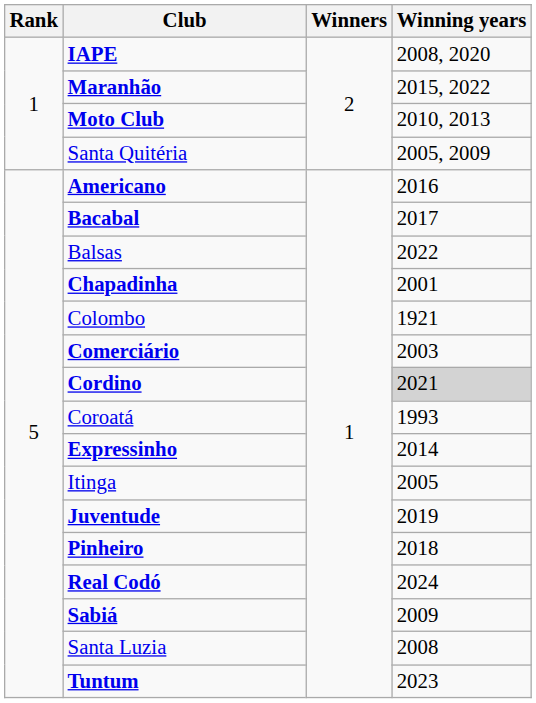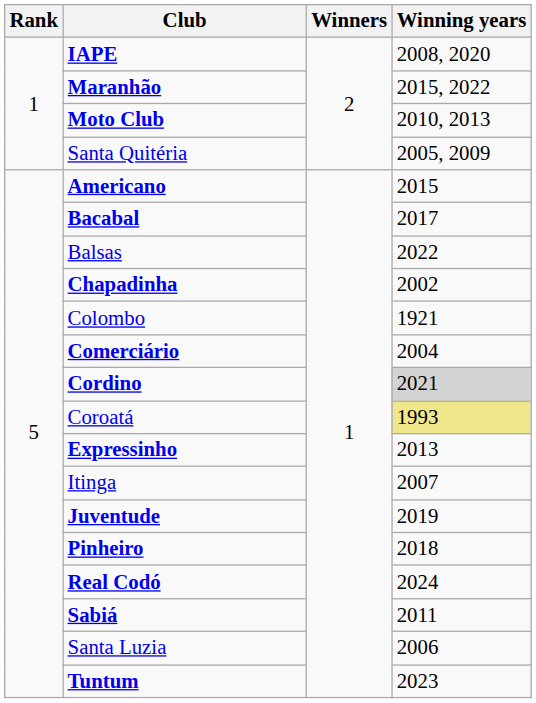 <table class="wikitable sortable">
 <tr>
 <th>Rank</th>
 <th style="width:180px">Club</th>
 <th>Winners</th>
 <th>Winning years</th>
 </tr>
 <tr>
 <td rowspan=4 align=center>1</td>
 <td><strong><a href='#'>IAPE</a></strong></td>
 <td rowspan=4 align=center>2</td>
 <td>2008, 2020</td>
 </tr>
 <tr>
 <td><strong><a href='#'>Maranhão</a></strong></td>
 <td>2015, 2022</td>
 </tr>
 <tr>
 <td><strong><a href='#'>Moto Club</a></strong></td>
 <td>2010, 2013</td>
 </tr>
 <tr>
 <td><a href='#'>Santa Quitéria</a></td>
 <td>2005, 2009</td>
 </tr>
 <tr>
 <td rowspan=16 align=center>5</td>
 <td><strong><a href='#'>Americano</a></strong></td>
 <td rowspan=16 align=center>1</td>
-<td>2016</td>
+<td>2015</td>
 </tr>
 <tr>
 <td><strong><a href='#'>Bacabal</a></strong></td>
 <td>2017</td>
 </tr>
 <tr>
 <td><a href='#'>Balsas</a></td>
 <td>2022</td>
 </tr>
 <tr>
 <td><strong><a href='#'>Chapadinha</a></strong></td>
-<td>2001</td>
+<td>2002</td>
 </tr>
 <tr>
 <td><a href='#'>Colombo</a></td>
 <td>1921</td>
 </tr>
 <tr>
 <td><strong><a href='#'>Comerciário</a></strong></td>
-<td>2003</td>
+<td>2004</td>
 </tr>
 <tr>
 <td><strong><a href='#'>Cordino</a></strong></td>
 <td style="background: lightgrey;">2021</td>
 </tr>
 <tr>
 <td><a href='#'>Coroatá</a></td>
-<td>1993</td>
+<td style="background: khaki;">1993</td>
 </tr>
 <tr>
 <td><strong><a href='#'>Expressinho</a></strong></td>
-<td>2014</td>
+<td>2013</td>
 </tr>
 <tr>
 <td><a href='#'>Itinga</a></td>
-<td>2005</td>
+<td>2007</td>
 </tr>
 <tr>
 <td><strong><a href='#'>Juventude</a></strong></td>
 <td>2019</td>
 </tr>
 <tr>
 <td><strong><a href='#'>Pinheiro</a></strong></td>
 <td>2018</td>
 </tr>
 <tr>
 <td><strong><a href='#'>Real Codó</a></strong></td>
 <td>2024</td>
 </tr>
 <tr>
 <td><strong><a href='#'>Sabiá</a></strong></td>
-<td>2009</td>
+<td>2011</td>
 </tr>
 <tr>
 <td><a href='#'>Santa Luzia</a></td>
-<td>2008</td>
+<td>2006</td>
 </tr>
 <tr>
 <td><strong><a href='#'>Tuntum</a></strong></td>
 <td>2023</td>
 </tr>
 </table>
